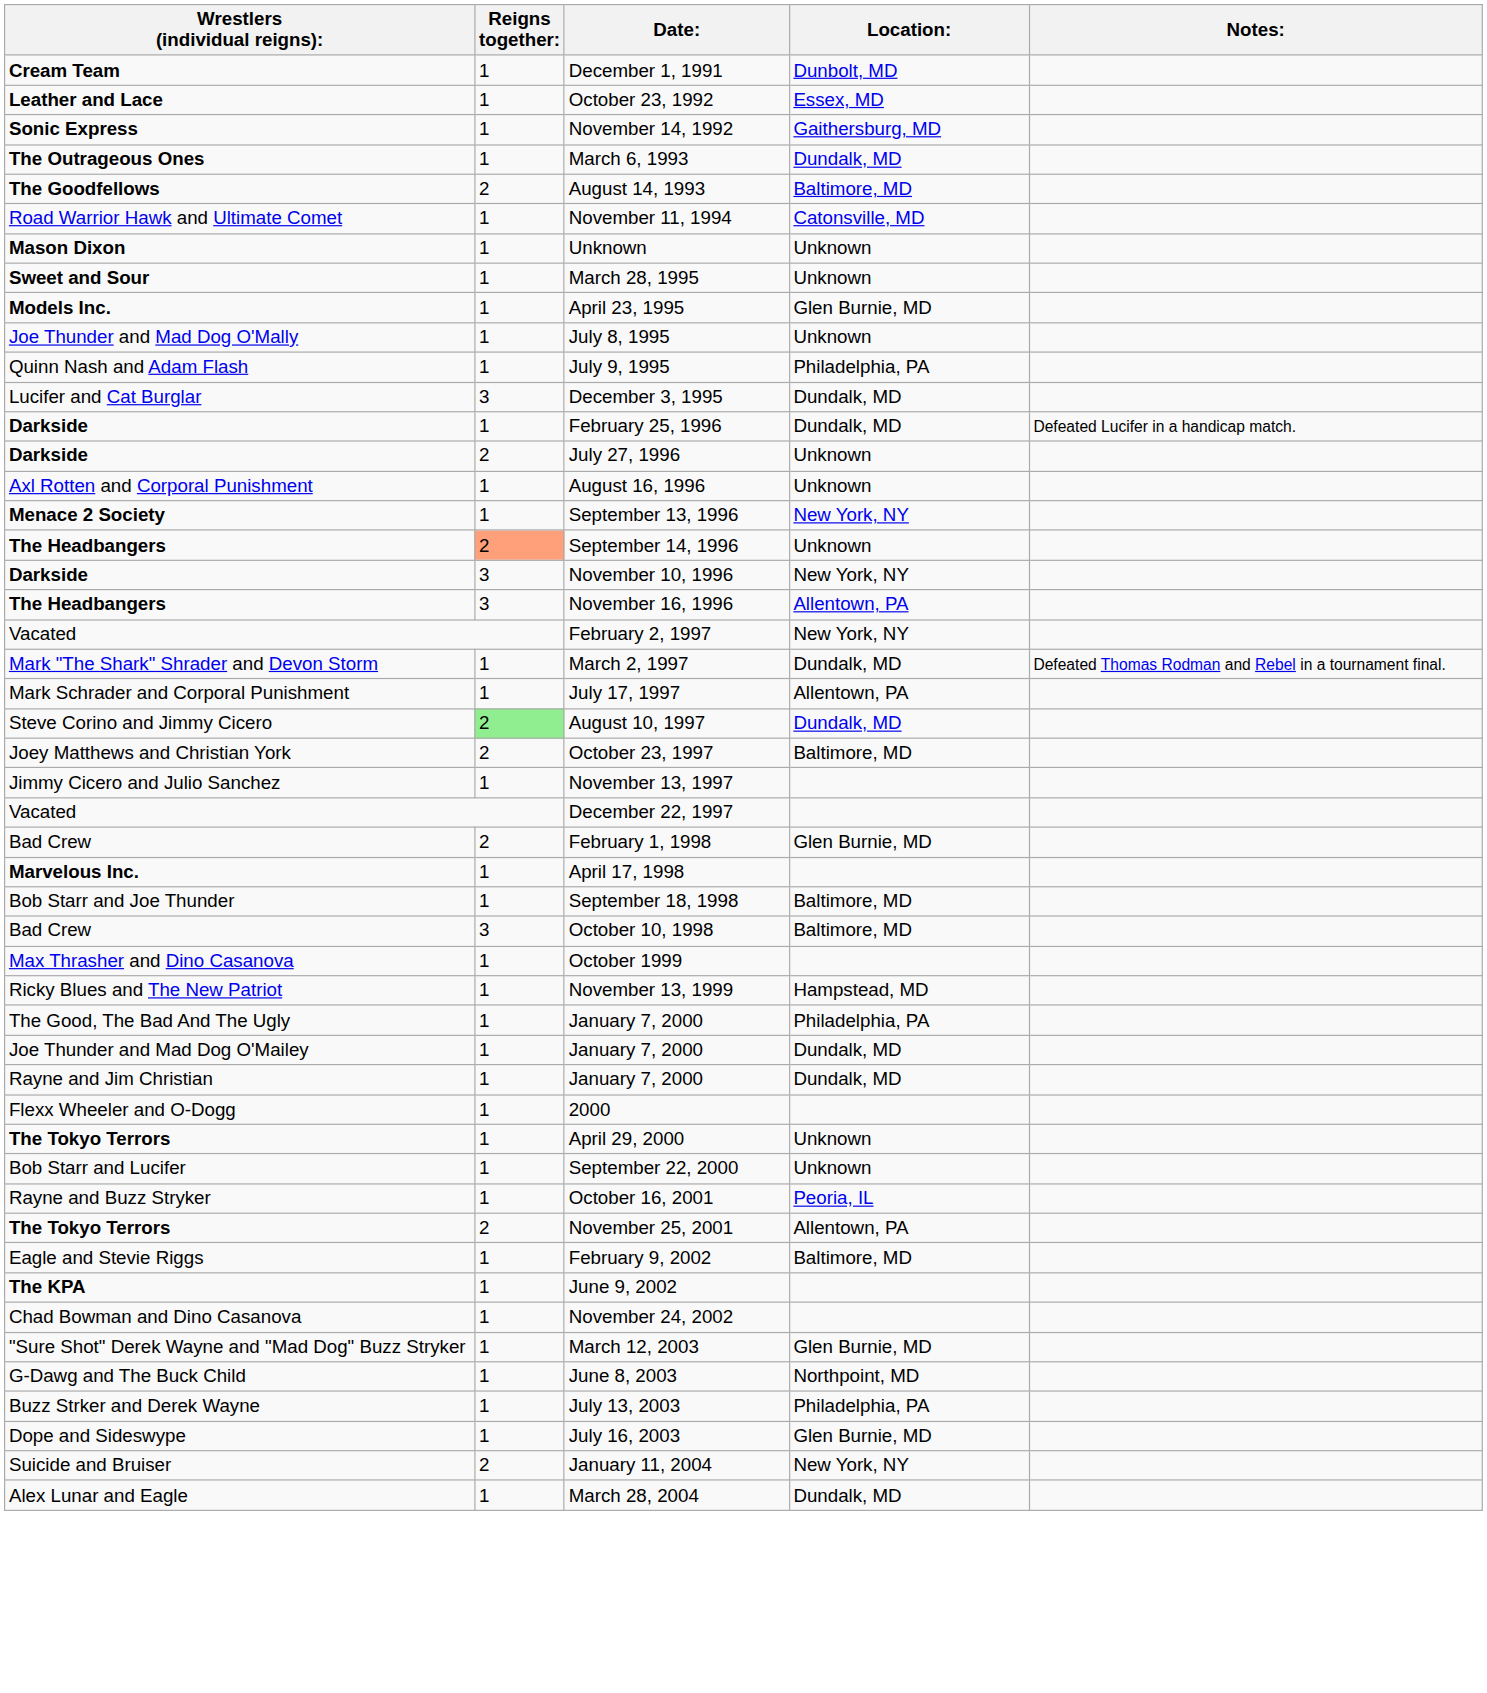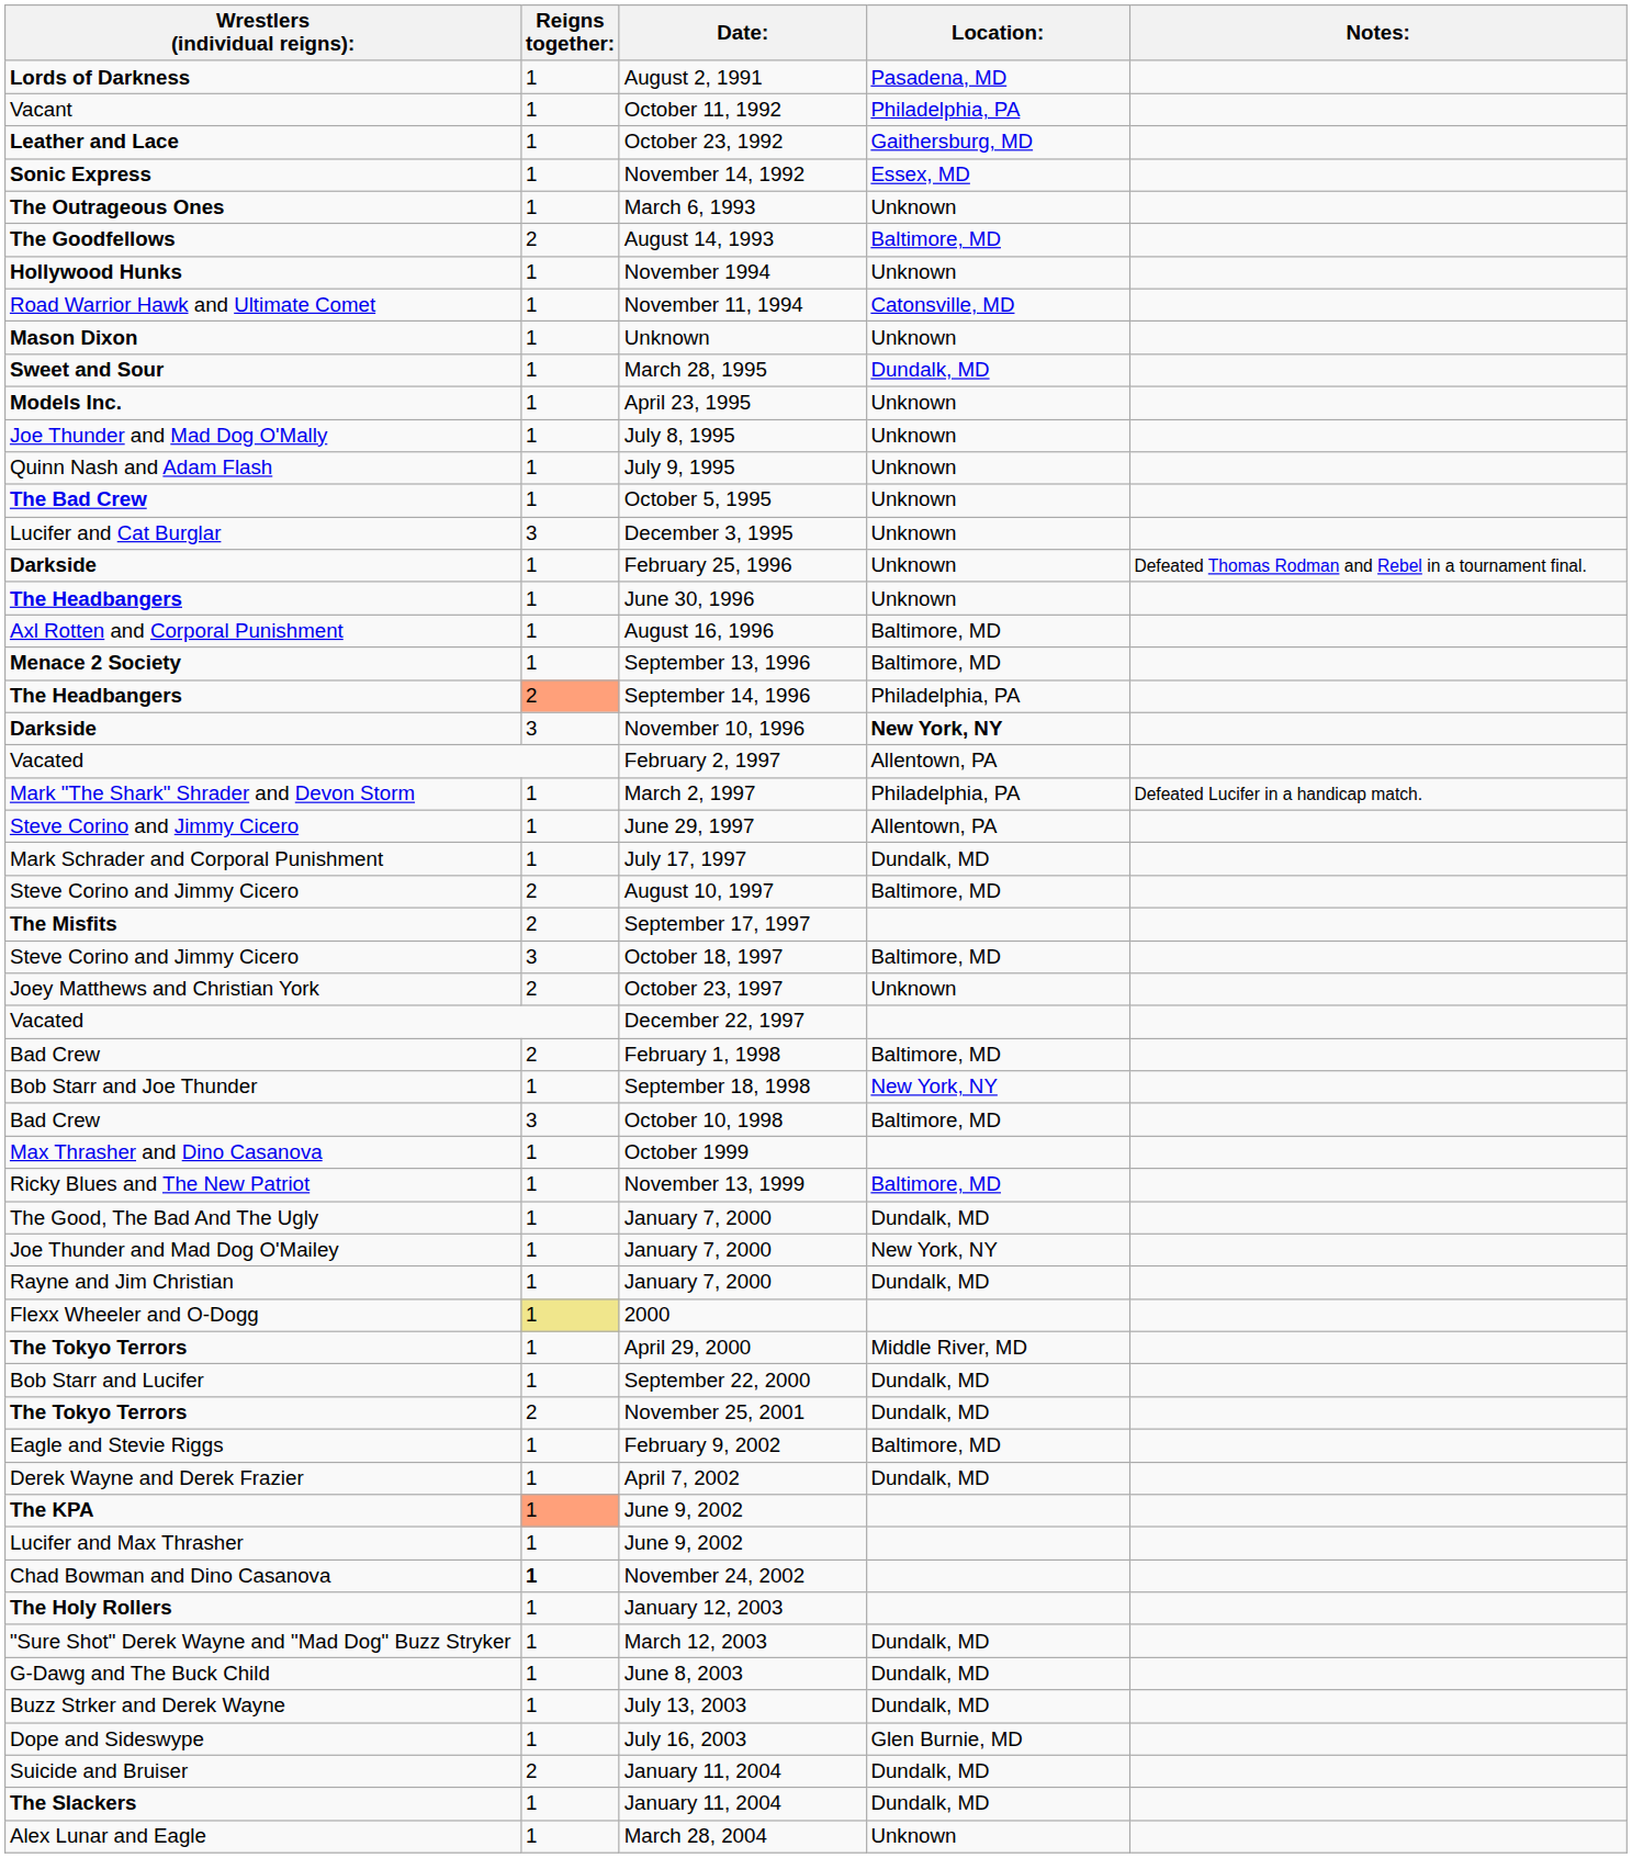 <table class="wikitable" width=100%>
 <tr>
 <th width=34%>Wrestlers<br>(individual reigns):</th>
 <th width=0%>Reigns<br>together:</th>
 <th width=16%>Date:</th>
 <th width=17%>Location:</th>
 <th width=33%>Notes:</th>
 </tr>
 <tr>
-<td><strong>Cream Team</strong><br></td>
+<td><strong>Lords of Darkness</strong><br></td>
 <td>1</td>
-<td>December 1, 1991</td>
-<td><a href='#'>Dunbolt, MD</a></td>
+<td>August 2, 1991</td>
+<td><a href='#'>Pasadena, MD</a></td>
+<td></td>
+</tr>
+<tr>
+<td>Vacant</td>
+<td>1</td>
+<td>October 11, 1992</td>
+<td><a href='#'>Philadelphia, PA</a></td>
 <td></td>
 </tr>
 <tr>
 <td><strong>Leather and Lace</strong><br></td>
 <td>1</td>
 <td>October 23, 1992</td>
-<td><a href='#'>Essex, MD</a></td>
+<td><a href='#'>Gaithersburg, MD</a></td>
 <td></td>
 </tr>
 <tr>
 <td><strong>Sonic Express</strong><br></td>
 <td>1</td>
 <td>November 14, 1992</td>
-<td><a href='#'>Gaithersburg, MD</a></td>
+<td><a href='#'>Essex, MD</a></td>
 <td></td>
 </tr>
 <tr>
 <td><strong>The Outrageous Ones</strong><br></td>
 <td>1</td>
 <td>March 6, 1993</td>
-<td><a href='#'>Dundalk, MD</a></td>
+<td>Unknown</td>
 <td></td>
 </tr>
 <tr>
 <td><strong>The Goodfellows</strong><br></td>
 <td>2</td>
 <td>August 14, 1993</td>
 <td><a href='#'>Baltimore, MD</a></td>
+<td></td>
+</tr>
+<tr>
+<td><strong>Hollywood Hunks</strong><br></td>
+<td>1</td>
+<td>November 1994</td>
+<td>Unknown</td>
 <td></td>
 </tr>
 <tr>
 <td><a href='#'>Road Warrior Hawk</a> and <a href='#'>Ultimate Comet</a></td>
 <td>1</td>
 <td>November 11, 1994</td>
 <td><a href='#'>Catonsville, MD</a></td>
 <td></td>
 </tr>
 <tr>
 <td><strong>Mason Dixon</strong><br></td>
 <td>1</td>
 <td>Unknown</td>
 <td>Unknown</td>
 <td></td>
 </tr>
 <tr>
 <td><strong>Sweet and Sour</strong><br></td>
 <td>1</td>
 <td>March 28, 1995</td>
-<td>Unknown</td>
+<td><a href='#'>Dundalk, MD</a></td>
 <td></td>
 </tr>
 <tr>
 <td><strong>Models Inc.</strong><br></td>
 <td>1</td>
 <td>April 23, 1995</td>
-<td>Glen Burnie, MD</td>
+<td>Unknown</td>
 <td></td>
 </tr>
 <tr>
 <td><a href='#'>Joe Thunder</a> and <a href='#'>Mad Dog O'Mally</a></td>
 <td>1</td>
 <td>July 8, 1995</td>
 <td>Unknown</td>
 <td></td>
 </tr>
 <tr>
 <td>Quinn Nash  and <a href='#'>Adam Flash</a></td>
 <td>1</td>
 <td>July 9, 1995</td>
-<td>Philadelphia, PA</td>
+<td>Unknown</td>
+<td></td>
+</tr>
+<tr>
+<td><strong><a href='#'>The Bad Crew</a></strong><br></td>
+<td>1</td>
+<td>October 5, 1995</td>
+<td>Unknown</td>
 <td></td>
 </tr>
 <tr>
 <td>Lucifer  and <a href='#'>Cat Burglar</a></td>
 <td>3</td>
 <td>December 3, 1995</td>
-<td>Dundalk, MD</td>
+<td>Unknown</td>
 <td></td>
 </tr>
 <tr>
 <td><strong>Darkside</strong><br></td>
 <td>1</td>
 <td>February 25, 1996</td>
-<td>Dundalk, MD</td>
-<td><small>Defeated Lucifer in a handicap match.</small></td>
+<td>Unknown</td>
+<td><small>Defeated <a href='#'>Thomas Rodman</a> and <a href='#'>Rebel</a> in a tournament final.</small></td>
 </tr>
 <tr>
-<td><strong>Darkside</strong></td>
-<td>2</td>
-<td>July 27, 1996</td>
+<td><strong><a href='#'>The Headbangers</a></strong><br></td>
+<td>1</td>
+<td>June 30, 1996</td>
 <td>Unknown</td>
 <td></td>
 </tr>
 <tr>
 <td><a href='#'>Axl Rotten</a> and <a href='#'>Corporal Punishment</a></td>
 <td>1</td>
 <td>August 16, 1996</td>
-<td>Unknown</td>
+<td>Baltimore, MD</td>
 <td></td>
 </tr>
 <tr>
 <td><strong>Menace 2 Society</strong><br></td>
 <td>1</td>
 <td>September 13, 1996</td>
-<td><a href='#'>New York, NY</a></td>
+<td>Baltimore, MD</td>
 <td></td>
 </tr>
 <tr>
 <td><strong>The Headbangers</strong></td>
 <td style="background: lightsalmon;">2</td>
 <td>September 14, 1996</td>
-<td>Unknown</td>
+<td>Philadelphia, PA</td>
 <td></td>
 </tr>
 <tr>
 <td><strong>Darkside</strong></td>
 <td>3</td>
 <td>November 10, 1996</td>
-<td>New York, NY</td>
-<td></td>
-</tr>
-<tr>
-<td><strong>The Headbangers</strong></td>
-<td>3</td>
-<td>November 16, 1996</td>
-<td><a href='#'>Allentown, PA</a></td>
+<td><strong>New York, NY</strong></td>
 <td></td>
 </tr>
 <tr>
 <td colspan=2>Vacated</td>
 <td>February 2, 1997</td>
-<td>New York, NY</td>
+<td>Allentown, PA</td>
 <td></td>
 </tr>
 <tr>
 <td><a href='#'>Mark "The Shark" Shrader</a> and <a href='#'>Devon Storm</a></td>
 <td>1</td>
 <td>March 2, 1997</td>
-<td>Dundalk, MD</td>
-<td><small>Defeated <a href='#'>Thomas Rodman</a> and <a href='#'>Rebel</a> in a tournament final.</small></td>
+<td>Philadelphia, PA</td>
+<td><small>Defeated Lucifer in a handicap match.</small></td>
+</tr>
+<tr>
+<td><a href='#'>Steve Corino</a> and <a href='#'>Jimmy Cicero</a></td>
+<td>1</td>
+<td>June 29, 1997</td>
+<td>Allentown, PA</td>
+<td></td>
 </tr>
 <tr>
 <td>Mark Schrader  and Corporal Punishment </td>
 <td>1</td>
 <td>July 17, 1997</td>
-<td>Allentown, PA</td>
+<td>Dundalk, MD</td>
 <td></td>
 </tr>
 <tr>
 <td>Steve Corino and Jimmy Cicero</td>
-<td style="background: lightgreen;">2</td>
+<td>2</td>
 <td>August 10, 1997</td>
-<td><a href='#'>Dundalk, MD</a></td>
+<td>Baltimore, MD</td>
+<td></td>
+</tr>
+<tr>
+<td><strong>The Misfits</strong><br></td>
+<td>2</td>
+<td>September 17, 1997</td>
+<td></td>
+<td></td>
+</tr>
+<tr>
+<td>Steve Corino and Jimmy Cicero</td>
+<td>3</td>
+<td>October 18, 1997</td>
+<td>Baltimore, MD</td>
 <td></td>
 </tr>
 <tr>
 <td>Joey Matthews and Christian York</td>
 <td>2</td>
 <td>October 23, 1997</td>
-<td>Baltimore, MD</td>
-<td></td>
-</tr>
-<tr>
-<td>Jimmy Cicero and Julio Sanchez</td>
-<td>1</td>
-<td>November 13, 1997</td>
-<td></td>
+<td>Unknown</td>
 <td></td>
 </tr>
 <tr>
 <td colspan=2>Vacated</td>
 <td>December 22, 1997</td>
 <td></td>
 <td></td>
 </tr>
 <tr>
 <td>Bad Crew</td>
 <td>2</td>
 <td>February 1, 1998</td>
-<td>Glen Burnie, MD</td>
-<td></td>
-</tr>
-<tr>
-<td><strong>Marvelous Inc.</strong><br></td>
-<td>1</td>
-<td>April 17, 1998</td>
-<td></td>
+<td>Baltimore, MD</td>
 <td></td>
 </tr>
 <tr>
 <td>Bob Starr and Joe Thunder</td>
 <td>1</td>
 <td>September 18, 1998</td>
-<td>Baltimore, MD</td>
+<td><a href='#'>New York, NY</a></td>
 <td></td>
 </tr>
 <tr>
 <td>Bad Crew</td>
 <td>3</td>
 <td>October 10, 1998</td>
 <td>Baltimore, MD</td>
 <td></td>
 </tr>
 <tr>
 <td><a href='#'>Max Thrasher</a> and <a href='#'>Dino Casanova</a></td>
 <td>1</td>
 <td>October 1999</td>
 <td></td>
 <td></td>
 </tr>
 <tr>
 <td>Ricky Blues and <a href='#'>The New Patriot</a></td>
 <td>1</td>
 <td>November 13, 1999</td>
-<td>Hampstead, MD</td>
+<td><a href='#'>Baltimore, MD</a></td>
 <td></td>
 </tr>
 <tr>
 <td>The Good, The Bad And The Ugly</td>
 <td>1</td>
 <td>January 7, 2000</td>
-<td>Philadelphia, PA</td>
+<td>Dundalk, MD</td>
 <td></td>
 </tr>
 <tr>
 <td>Joe Thunder and Mad Dog O'Mailey</td>
 <td>1</td>
 <td>January 7, 2000</td>
-<td>Dundalk, MD</td>
+<td>New York, NY</td>
 <td></td>
 </tr>
 <tr>
 <td>Rayne and Jim Christian</td>
 <td>1</td>
 <td>January 7, 2000</td>
 <td>Dundalk, MD</td>
 <td></td>
 </tr>
 <tr>
 <td>Flexx Wheeler  and O-Dogg </td>
-<td>1</td>
+<td style="background: khaki;">1</td>
 <td>2000</td>
 <td></td>
 <td></td>
 </tr>
 <tr>
 <td><strong>The Tokyo Terrors</strong><br></td>
 <td>1</td>
 <td>April 29, 2000</td>
-<td>Unknown</td>
+<td>Middle River, MD</td>
 <td></td>
 </tr>
 <tr>
 <td>Bob Starr  and Lucifer </td>
 <td>1</td>
 <td>September 22, 2000</td>
-<td>Unknown</td>
-<td></td>
-</tr>
-<tr>
-<td>Rayne and Buzz Stryker</td>
-<td>1</td>
-<td>October 16, 2001</td>
-<td><a href='#'>Peoria, IL</a></td>
+<td>Dundalk, MD</td>
 <td></td>
 </tr>
 <tr>
 <td><strong>The Tokyo Terrors</strong></td>
 <td>2</td>
 <td>November 25, 2001</td>
-<td>Allentown, PA</td>
+<td>Dundalk, MD</td>
 <td></td>
 </tr>
 <tr>
 <td>Eagle and Stevie Riggs</td>
 <td>1</td>
 <td>February 9, 2002</td>
 <td>Baltimore, MD</td>
 <td></td>
 </tr>
 <tr>
+<td>Derek Wayne  and Derek Frazier</td>
+<td>1</td>
+<td>April 7, 2002</td>
+<td>Dundalk, MD</td>
+<td></td>
+</tr>
+<tr>
 <td><strong>The KPA</strong><br></td>
+<td style="background: lightsalmon;">1</td>
+<td>June 9, 2002</td>
+<td></td>
+<td></td>
+</tr>
+<tr>
+<td>Lucifer and Max Thrasher</td>
 <td>1</td>
 <td>June 9, 2002</td>
 <td></td>
 <td></td>
 </tr>
 <tr>
 <td>Chad Bowman  and Dino Casanova </td>
+<td><strong>1</strong></td>
+<td>November 24, 2002</td>
+<td></td>
+<td></td>
+</tr>
+<tr>
+<td><strong>The Holy Rollers</strong><br></td>
 <td>1</td>
-<td>November 24, 2002</td>
+<td>January 12, 2003</td>
 <td></td>
 <td></td>
 </tr>
 <tr>
 <td>"Sure Shot" Derek Wayne and "Mad Dog" Buzz Stryker</td>
 <td>1</td>
 <td>March 12, 2003</td>
-<td>Glen Burnie, MD</td>
+<td>Dundalk, MD</td>
 <td></td>
 </tr>
 <tr>
 <td>G-Dawg and The Buck Child</td>
 <td>1</td>
 <td>June 8, 2003</td>
-<td>Northpoint, MD</td>
+<td>Dundalk, MD</td>
 <td></td>
 </tr>
 <tr>
 <td>Buzz Strker and Derek Wayne </td>
 <td>1</td>
 <td>July 13, 2003</td>
-<td>Philadelphia, PA</td>
+<td>Dundalk, MD</td>
 <td></td>
 </tr>
 <tr>
 <td>Dope and Sideswype</td>
 <td>1</td>
 <td>July 16, 2003</td>
 <td>Glen Burnie, MD</td>
 <td></td>
 </tr>
 <tr>
 <td>Suicide and Bruiser</td>
 <td>2</td>
 <td>January 11, 2004</td>
-<td>New York, NY</td>
+<td>Dundalk, MD</td>
+<td></td>
+</tr>
+<tr>
+<td><strong>The Slackers</strong><br></td>
+<td>1</td>
+<td>January 11, 2004</td>
+<td>Dundalk, MD</td>
 <td></td>
 </tr>
 <tr>
 <td>Alex Lunar and Eagle</td>
 <td>1</td>
 <td>March 28, 2004</td>
-<td>Dundalk, MD</td>
+<td>Unknown</td>
 <td></td>
 </tr>
 </table>
